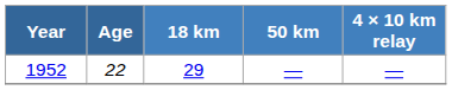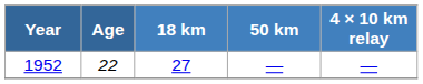 <table class="wikitable" style="font-size:95%; text-align:center; border:grey solid 1px; border-collapse:collapse; background:#ffffff;">
 <tr>
 <th style="background-color:#369; color:white; width:60px;"> Year </th>
 <th style="background-color:#369; color:white; width:40px;"> Age </th>
 <th style="background-color:#4180be; color:white; width:75px;"> 18 km </th>
 <th style="background-color:#4180be; color:white; width:75px;"> 50 km </th>
 <th style="background-color:#4180be; color:white; width:75px;"> 4 × 10 km <br> relay </th>
 </tr>
 <tr>
 <td><a href='#'>1952</a></td>
 <td><em>22</em></td>
-<td><a href='#'>29</a></td>
+<td><a href='#'>27</a></td>
 <td><a href='#'>—</a></td>
 <td><a href='#'>—</a></td>
 </tr>
 <tr>
 </tr>
 </table>
